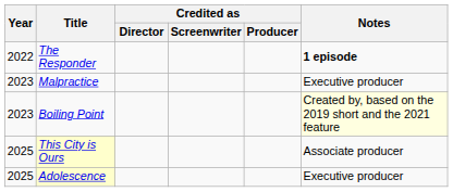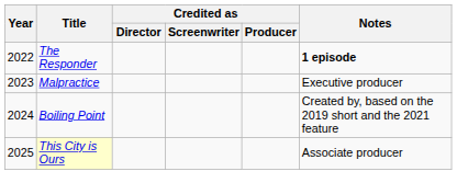 <table class="wikitable sortable">
 <tr>
 <th rowspan=2 width="33">Year</th>
 <th rowspan=2>Title</th>
 <th colspan=3>Credited as</th>
 <th rowspan=2>Notes</th>
 </tr>
 <tr>
 <th width=65>Director</th>
 <th width=65>Screenwriter</th>
 <th width=65>Producer</th>
 </tr>
 <tr>
 <td align="center">2022</td>
 <td align="left"><em><a href='#'>The Responder</a></em></td>
 <td></td>
 <td></td>
 <td></td>
 <td><strong>1 episode</strong></td>
 </tr>
 <tr>
 <td align="center">2023</td>
 <td align="left"><em><a href='#'>Malpractice</a></em></td>
 <td></td>
 <td></td>
 <td></td>
 <td>Executive producer</td>
 </tr>
 <tr>
-<td align="center">2023</td>
+<td align="center">2024</td>
 <td align="left"><em><a href='#'>Boiling Point</a></em></td>
 <td></td>
 <td></td>
 <td></td>
-<td style="background: lightyellow;">Created by, based on the 2019 short and the 2021 feature</td>
+<td>Created by, based on the 2019 short and the 2021 feature</td>
 </tr>
 <tr>
 <td align="center">2025</td>
 <td style="background:#FFFFCC;"><em><a href='#'>This City is Ours</a></em></td>
 <td></td>
 <td></td>
 <td></td>
 <td>Associate producer</td>
 </tr>
-<tr>
-<td align="center">2025</td>
-<td style="background:#FFFFCC;"><em><a href='#'>Adolescence</a></em></td>
-<td></td>
-<td></td>
-<td></td>
-<td>Executive producer</td>
-</tr>
 </table>
